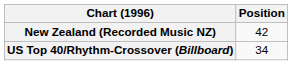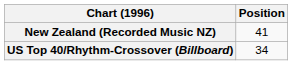 <table class="wikitable plainrowheaders" style="text-align:center">
 <tr>
 <th>Chart (1996)</th>
 <th>Position</th>
 </tr>
 <tr>
 <th scope="row">New Zealand (Recorded Music NZ)</th>
-<td>42</td>
+<td>41</td>
 </tr>
 <tr>
 <th scope="row">US Top 40/Rhythm-Crossover (<em>Billboard</em>)</th>
 <td>34</td>
 </tr>
 </table>
